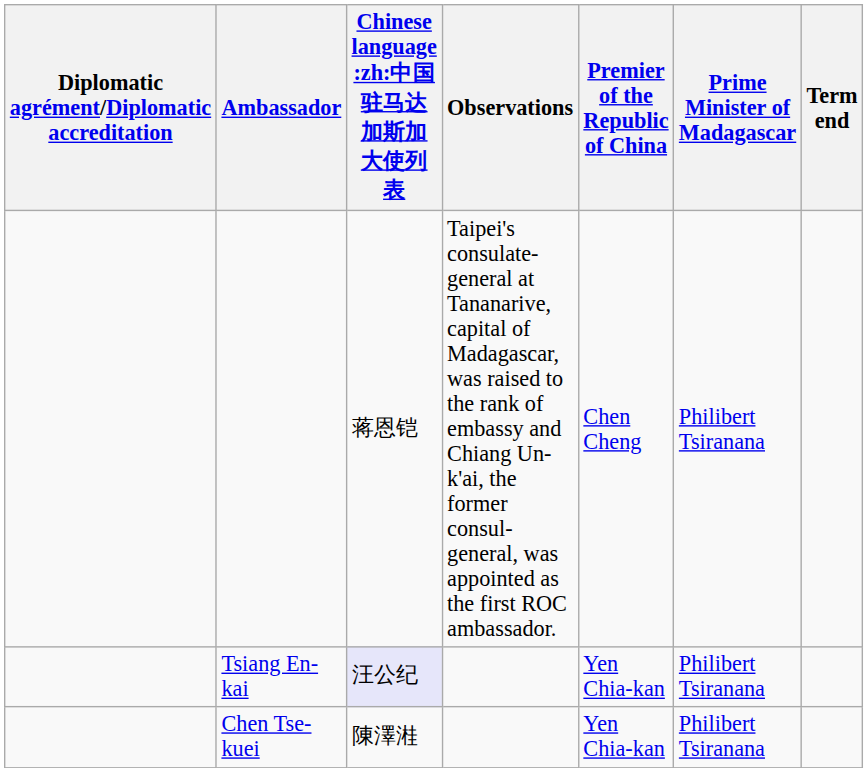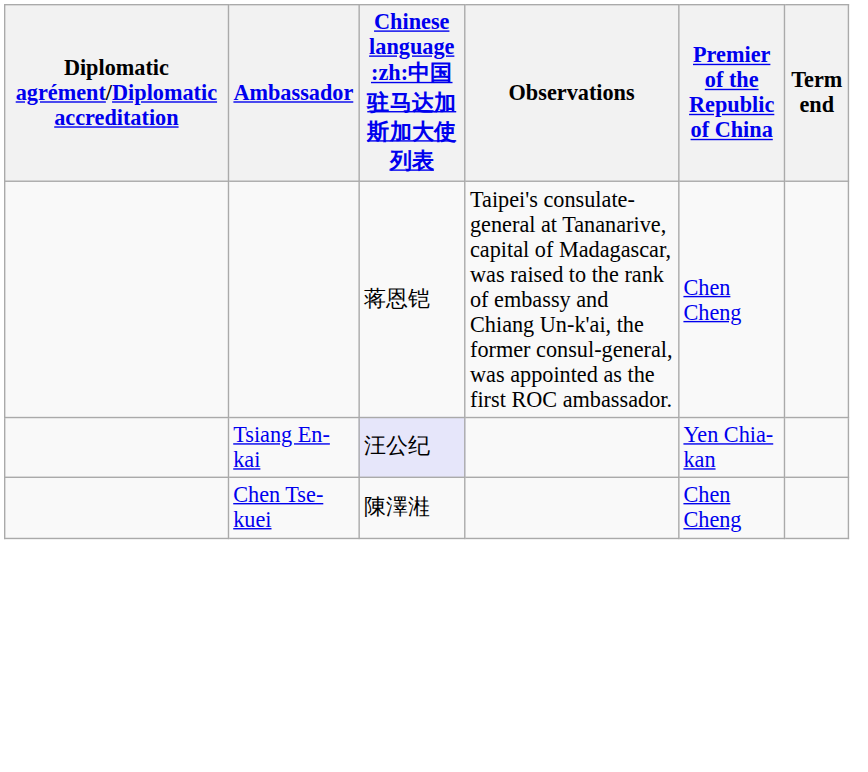 <table class="wikitable sortable">
 <tr>
 <th>Diplomatic <a href='#'>agrément</a>/<a href='#'>Diplomatic accreditation</a></th>
 <th><a href='#'>Ambassador</a></th>
 <th><a href='#'>Chinese language</a><br><a href='#'>:zh:中国驻马达加斯加大使列表</a></th>
 <th>Observations</th>
 <th><a href='#'>Premier of the Republic of China</a></th>
-<th><a href='#'>Prime Minister of Madagascar</a></th>
 <th>Term end</th>
 </tr>
 <tr>
 <td></td>
 <td></td>
 <td>蒋恩铠</td>
 <td>Taipei's consulate-general at Tananarive, capital of Madagascar, was raised to the rank of embassy and Chiang Un-k'ai, the former consul-general, was appointed as the first ROC ambassador.</td>
 <td><a href='#'>Chen Cheng</a></td>
-<td><a href='#'>Philibert Tsiranana</a></td>
 <td></td>
 </tr>
 <tr>
 <td></td>
 <td><a href='#'>Tsiang En-kai</a></td>
 <td style="background: lavender;">汪公纪</td>
 <td></td>
 <td><a href='#'>Yen Chia-kan</a></td>
-<td><a href='#'>Philibert Tsiranana</a></td>
 <td></td>
 </tr>
 <tr>
 <td></td>
 <td><a href='#'>Chen Tse-kuei</a></td>
 <td>陳澤溎</td>
 <td></td>
-<td><a href='#'>Yen Chia-kan</a></td>
-<td><a href='#'>Philibert Tsiranana</a></td>
+<td><a href='#'>Chen Cheng</a></td>
 <td></td>
 </tr>
 </table>
